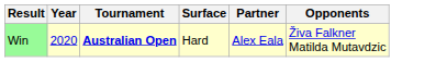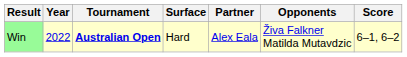 <table class=wikitable>
 <tr>
 <th>Result</th>
 <th>Year</th>
 <th>Tournament</th>
 <th>Surface</th>
 <th>Partner</th>
 <th>Opponents</th>
+<th>Score</th>
 </tr>
 <tr style="background:#ffc;">
 <td style="background:#98fb98;">Win</td>
-<td><a href='#'>2020</a></td>
+<td><a href='#'>2022</a></td>
 <td><strong><a href='#'>Australian Open</a></strong></td>
 <td>Hard</td>
 <td> <a href='#'>Alex Eala</a></td>
 <td> <a href='#'>Živa Falkner</a> <br>  Matilda Mutavdzic</td>
+<td>6–1, 6–2</td>
 </tr>
 </table>
